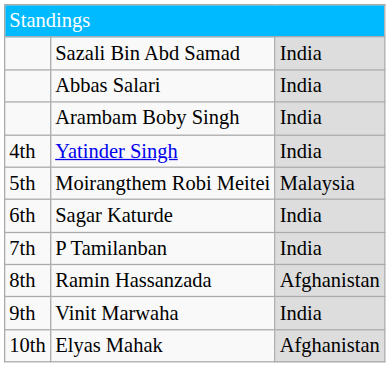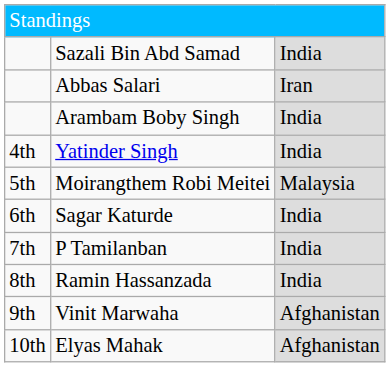 <table class="wikitable">
 <tr>
 <td colspan="3" style="background:#00baff;color:#fff">Standings</td>
 </tr>
 <tr>
 <td></td>
 <td>Sazali Bin Abd Samad</td>
 <td style="background:#dddddd"> India</td>
 </tr>
 <tr>
 <td></td>
 <td>Abbas Salari</td>
-<td style="background:#dddddd"> India</td>
+<td style="background:#dddddd"> Iran</td>
 </tr>
 <tr>
 <td></td>
 <td>Arambam Boby Singh</td>
 <td style="background:#dddddd"> India</td>
 </tr>
 <tr>
 <td>4th</td>
 <td><a href='#'>Yatinder Singh</a></td>
 <td style="background:#dddddd"> India</td>
 </tr>
 <tr>
 <td>5th</td>
 <td>Moirangthem Robi Meitei</td>
 <td style="background:#dddddd"> Malaysia</td>
 </tr>
 <tr>
 <td>6th</td>
 <td>Sagar Katurde</td>
 <td style="background:#dddddd"> India</td>
 </tr>
 <tr>
 <td>7th</td>
 <td>P Tamilanban</td>
 <td style="background:#dddddd"> India</td>
 </tr>
 <tr>
 <td>8th</td>
 <td>Ramin Hassanzada</td>
-<td style="background:#dddddd"> Afghanistan</td>
+<td style="background:#dddddd"> India</td>
 </tr>
 <tr>
 <td>9th</td>
 <td>Vinit Marwaha</td>
-<td style="background:#dddddd"> India</td>
+<td style="background:#dddddd"> Afghanistan</td>
 </tr>
 <tr>
 <td>10th</td>
 <td>Elyas Mahak</td>
 <td style="background:#dddddd"> Afghanistan</td>
 </tr>
 </table>
